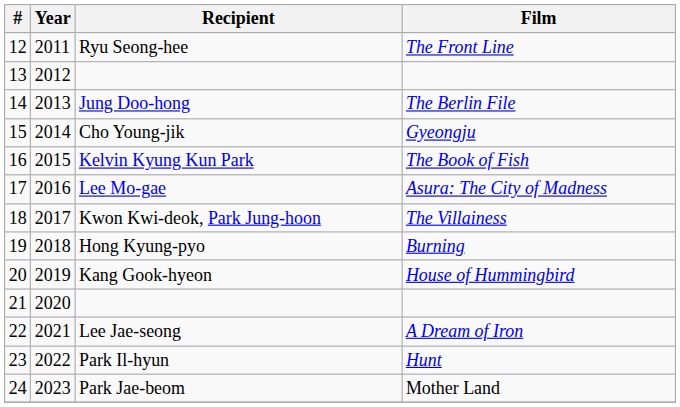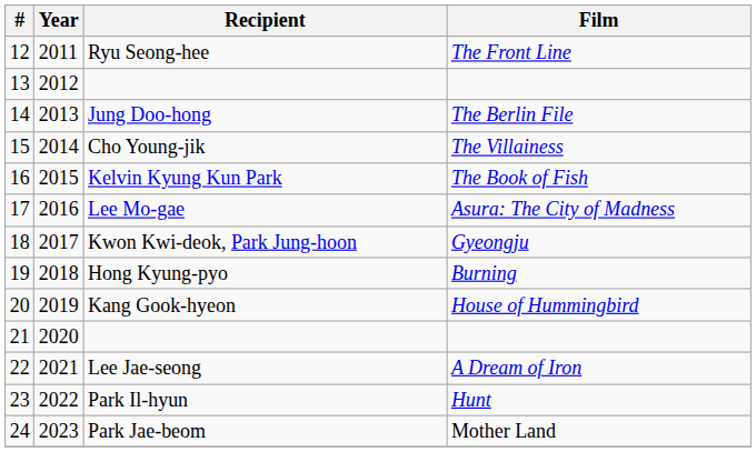 <table class="wikitable" style="width:600px">
 <tr>
 <th width=10>#</th>
 <th width=10>Year</th>
 <th>Recipient</th>
 <th>Film</th>
 </tr>
 <tr>
 <td>12</td>
 <td>2011</td>
 <td>Ryu Seong-hee</td>
 <td><em><a href='#'>The Front Line</a></em></td>
 </tr>
 <tr>
 <td>13</td>
 <td>2012</td>
 <td></td>
 <td></td>
 </tr>
 <tr>
 <td>14</td>
 <td>2013</td>
 <td><a href='#'>Jung Doo-hong</a></td>
 <td><em><a href='#'>The Berlin File</a></em></td>
 </tr>
 <tr>
 <td>15</td>
 <td>2014</td>
 <td>Cho Young-jik</td>
-<td><em><a href='#'>Gyeongju</a></em></td>
+<td><em><a href='#'>The Villainess</a></em></td>
 </tr>
 <tr>
 <td>16</td>
 <td>2015</td>
 <td><a href='#'>Kelvin Kyung Kun Park</a></td>
 <td><em><a href='#'>The Book of Fish</a></em></td>
 </tr>
 <tr>
 <td>17</td>
 <td>2016</td>
 <td><a href='#'>Lee Mo-gae</a></td>
 <td><em><a href='#'>Asura: The City of Madness</a></em></td>
 </tr>
 <tr>
 <td>18</td>
 <td>2017</td>
 <td>Kwon Kwi-deok, <a href='#'>Park Jung-hoon</a></td>
-<td><em><a href='#'>The Villainess</a></em></td>
+<td><em><a href='#'>Gyeongju</a></em></td>
 </tr>
 <tr>
 <td>19</td>
 <td>2018</td>
 <td>Hong Kyung-pyo</td>
 <td><em><a href='#'>Burning</a></em></td>
 </tr>
 <tr>
 <td>20</td>
 <td>2019</td>
 <td>Kang Gook-hyeon</td>
 <td><em><a href='#'>House of Hummingbird</a></em></td>
 </tr>
 <tr>
 <td>21</td>
 <td>2020</td>
 <td></td>
 <td></td>
 </tr>
 <tr>
 <td>22</td>
 <td>2021</td>
 <td>Lee Jae-seong</td>
 <td><em><a href='#'>A Dream of Iron</a></em></td>
 </tr>
 <tr>
 <td>23</td>
 <td>2022</td>
 <td>Park Il-hyun</td>
 <td><em><a href='#'>Hunt</a></em></td>
 </tr>
 <tr>
 <td>24</td>
 <td>2023</td>
 <td>Park Jae-beom</td>
 <td>Mother Land</td>
 </tr>
 <tr>
 </tr>
 </table>
